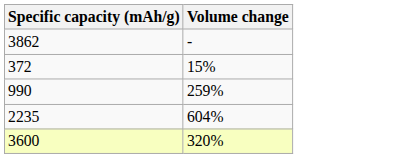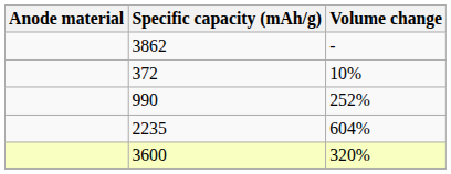 <table class="wikitable sortable">
 <tr>
+<th>Anode material</th>
 <th>Specific capacity (mAh/g)</th>
 <th>Volume change</th>
 </tr>
 <tr>
+<td></td>
 <td>3862</td>
 <td>-</td>
 </tr>
 <tr>
+<td></td>
 <td>372</td>
-<td>15%</td>
+<td>10%</td>
 </tr>
 <tr>
+<td></td>
 <td>990</td>
-<td>259%</td>
+<td>252%</td>
 </tr>
 <tr>
+<td></td>
 <td>2235</td>
 <td>604%</td>
 </tr>
 <tr>
+<td style="background: #f8ffc0"></td>
 <td style="background: #f8ffc0">3600</td>
 <td style="background: #f8ffc0">320%</td>
 </tr>
 </table>
